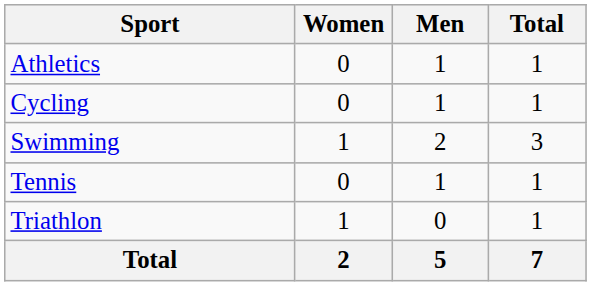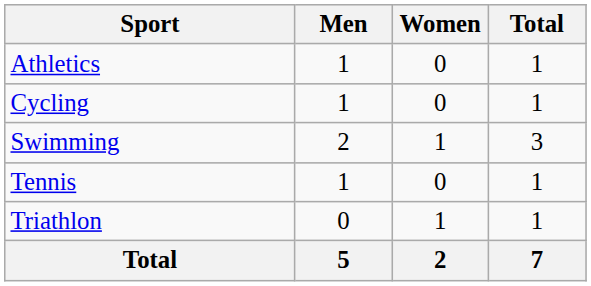 <table class="wikitable sortable" style="text-align:center;">
 <tr>
 <th width=180>Sport</th>
+<th width=55>Men</th>
 <th width=55>Women</th>
-<th width=55>Men</th>
 <th width=55>Total</th>
 </tr>
 <tr>
 <td align=left><a href='#'>Athletics</a></td>
+<td>1</td>
+<td>0</td>
+<td>1</td>
+</tr>
+<tr>
+<td align=left><a href='#'>Cycling</a></td>
+<td>1</td>
+<td>0</td>
+<td>1</td>
+</tr>
+<tr>
+<td align=left><a href='#'>Swimming</a></td>
+<td>2</td>
+<td>1</td>
+<td>3</td>
+</tr>
+<tr>
+<td align=left><a href='#'>Tennis</a></td>
+<td>1</td>
+<td>0</td>
+<td>1</td>
+</tr>
+<tr>
+<td align=left><a href='#'>Triathlon</a></td>
 <td>0</td>
 <td>1</td>
 <td>1</td>
 </tr>
 <tr>
-<td align=left><a href='#'>Cycling</a></td>
-<td>0</td>
-<td>1</td>
-<td>1</td>
-</tr>
-<tr>
-<td align=left><a href='#'>Swimming</a></td>
-<td>1</td>
-<td>2</td>
-<td>3</td>
-</tr>
-<tr>
-<td align=left><a href='#'>Tennis</a></td>
-<td>0</td>
-<td>1</td>
-<td>1</td>
-</tr>
-<tr>
-<td align=left><a href='#'>Triathlon</a></td>
-<td>1</td>
-<td>0</td>
-<td>1</td>
-</tr>
-<tr>
 <th>Total</th>
+<th>5</th>
 <th>2</th>
-<th>5</th>
 <th>7</th>
 </tr>
 </table>
